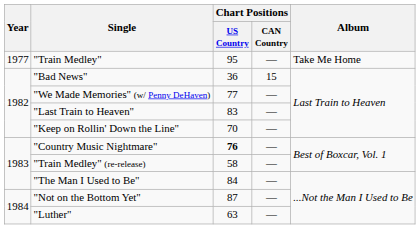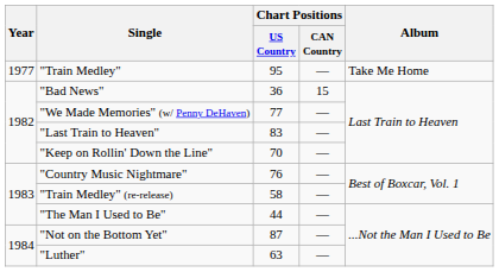 <table class="wikitable">
 <tr>
 <th rowspan="2">Year</th>
 <th rowspan="2">Single</th>
 <th colspan="2">Chart Positions</th>
 <th rowspan="2">Album</th>
 </tr>
 <tr>
 <th style="width:50px;"><small><a href='#'>US Country</a></small></th>
 <th style="width:50px;"><small>CAN Country</small></th>
 </tr>
 <tr>
 <td>1977</td>
 <td>"Train Medley"</td>
 <td style="text-align:center;">95</td>
 <td style="text-align:center;">—</td>
 <td>Take Me Home</td>
 </tr>
 <tr>
 <td rowspan="4">1982</td>
 <td>"Bad News"</td>
 <td style="text-align:center;">36</td>
 <td style="text-align:center;">15</td>
 <td rowspan="4"><em>Last Train to Heaven</em></td>
 </tr>
 <tr>
 <td>"We Made Memories" <small>(w/ <a href='#'>Penny DeHaven</a>)</small></td>
 <td style="text-align:center;">77</td>
 <td style="text-align:center;">—</td>
 </tr>
 <tr>
 <td>"Last Train to Heaven"</td>
 <td style="text-align:center;">83</td>
 <td style="text-align:center;">—</td>
 </tr>
 <tr>
 <td>"Keep on Rollin' Down the Line"</td>
 <td style="text-align:center;">70</td>
 <td style="text-align:center;">—</td>
 </tr>
 <tr>
 <td rowspan="3">1983</td>
 <td>"Country Music Nightmare"</td>
-<td style="text-align:center;"><strong>76</strong></td>
+<td style="text-align:center;">76</td>
 <td style="text-align:center;">—</td>
 <td rowspan="2"><em>Best of Boxcar, Vol. 1</em></td>
 </tr>
 <tr>
 <td>"Train Medley" <small>(re-release)</small></td>
 <td style="text-align:center;">58</td>
 <td style="text-align:center;">—</td>
 </tr>
 <tr>
 <td>"The Man I Used to Be"</td>
-<td style="text-align:center;">84</td>
+<td style="text-align:center;">44</td>
 <td style="text-align:center;">—</td>
 <td rowspan="3"><em>...Not the Man I Used to Be</em></td>
 </tr>
 <tr>
 <td rowspan="2">1984</td>
 <td>"Not on the Bottom Yet"</td>
 <td style="text-align:center;">87</td>
 <td style="text-align:center;">—</td>
 </tr>
 <tr>
 <td>"Luther"</td>
 <td style="text-align:center;">63</td>
 <td style="text-align:center;">—</td>
 </tr>
 </table>
